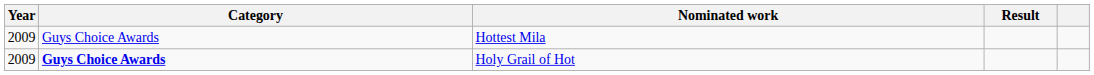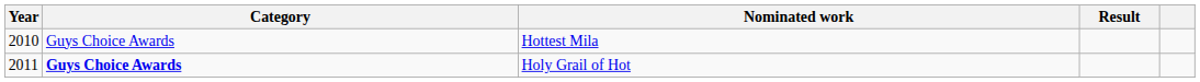 <table class="wikitable sortable">
 <tr>
 <th scope="col" style="width:1em;">Year</th>
 <th scope="col" style="width:33em;">Category</th>
 <th scope="col" style="width:39em;">Nominated work</th>
 <th scope="col" style="width:5em;">Result</th>
 <th scope="col" style="width:2em;" class="unsortable"></th>
 </tr>
 <tr>
-<td>2009</td>
+<td>2010</td>
 <td><a href='#'>Guys Choice Awards</a></td>
 <td><a href='#'>Hottest Mila</a></td>
 <td></td>
 <td style="text-align:center;"></td>
 </tr>
 <tr>
-<td>2009</td>
+<td>2011</td>
 <td><strong><a href='#'>Guys Choice Awards</a></strong></td>
 <td><a href='#'>Holy Grail of Hot</a></td>
 <td></td>
 <td style="text-align:center;"></td>
 </tr>
 </table>
